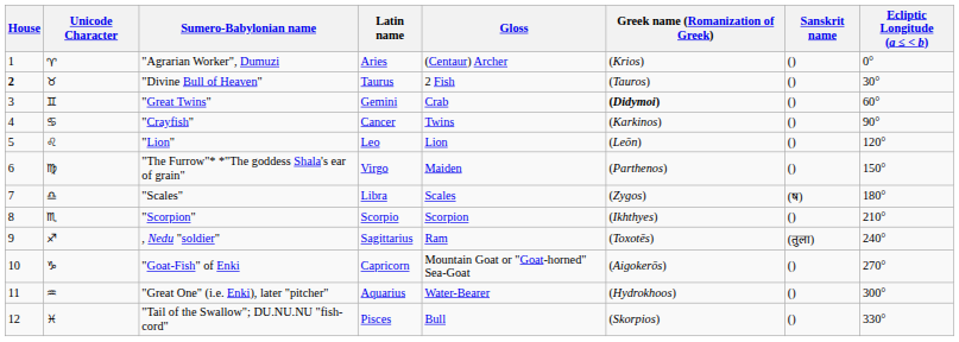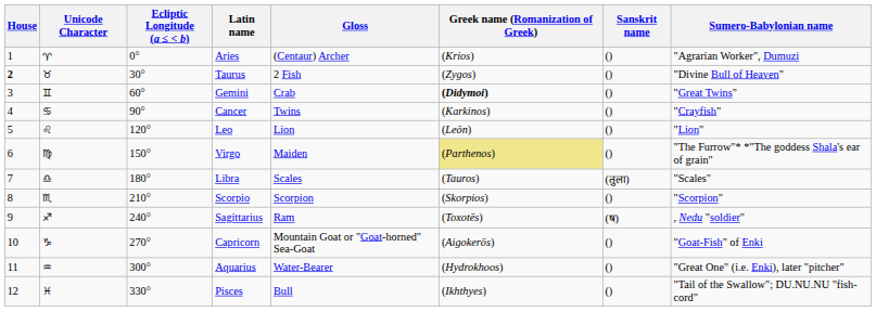 <table class="wikitable">
 <tr>
 <th><a href='#'>House</a></th>
 <th><a href='#'>Unicode Character</a></th>
-<th><a href='#'>Sumero-Babylonian name</a></th>
+<th><a href='#'>Ecliptic Longitude<br>(<em>a</em> ≤  < <em>b</em>)</a></th>
 <th>Latin name</th>
 <th><a href='#'>Gloss</a></th>
 <th>Greek name (<a href='#'>Romanization of Greek</a>)</th>
 <th><a href='#'>Sanskrit name</a></th>
-<th><a href='#'>Ecliptic Longitude<br>(<em>a</em> ≤  < <em>b</em>)</a></th>
+<th><a href='#'>Sumero-Babylonian name</a></th>
 </tr>
 <tr>
 <td>1</td>
 <td>♈︎︎</td>
-<td>  "Agrarian Worker", <a href='#'>Dumuzi</a></td>
+<td>0°</td>
 <td><a href='#'>Aries</a></td>
 <td>(<a href='#'>Centaur</a>) <a href='#'>Archer</a></td>
 <td> (<em>Krios</em>)</td>
 <td> ()</td>
-<td>0°</td>
+<td>  "Agrarian Worker", <a href='#'>Dumuzi</a></td>
 </tr>
 <tr>
 <td><strong>2</strong></td>
 <td>♉︎︎</td>
-<td> "Divine <a href='#'>Bull of Heaven</a>"</td>
+<td>30°</td>
 <td><a href='#'>Taurus</a></td>
 <td>2 <a href='#'>Fish</a></td>
-<td> (<em>Tauros</em>)</td>
+<td> (<em>Zygos</em>)</td>
 <td> ()</td>
-<td>30°</td>
+<td> "Divine <a href='#'>Bull of Heaven</a>"</td>
 </tr>
 <tr>
 <td>3</td>
 <td>♊︎︎</td>
-<td> "<a href='#'>Great Twins</a>"</td>
+<td>60°</td>
 <td><a href='#'>Gemini</a></td>
 <td><a href='#'>Crab</a></td>
 <td><strong> (<em>Didymoi</em>)</strong></td>
 <td> ()</td>
-<td>60°</td>
+<td> "<a href='#'>Great Twins</a>"</td>
 </tr>
 <tr>
 <td>4</td>
 <td>♋︎︎</td>
-<td>  "<a href='#'>Crayfish</a>"</td>
+<td>90°</td>
 <td><a href='#'>Cancer</a></td>
 <td><a href='#'>Twins</a></td>
 <td> (<em>Karkinos</em>)</td>
 <td> ()</td>
-<td>90°</td>
+<td>  "<a href='#'>Crayfish</a>"</td>
 </tr>
 <tr>
 <td>5</td>
 <td>♌︎︎</td>
-<td> "<a href='#'>Lion</a>"</td>
+<td>120°</td>
 <td><a href='#'>Leo</a></td>
 <td><a href='#'>Lion</a></td>
 <td> (<em>Leōn</em>)</td>
 <td> ()</td>
-<td>120°</td>
+<td> "<a href='#'>Lion</a>"</td>
 </tr>
 <tr>
 <td>6</td>
 <td>♍︎︎</td>
-<td> "The Furrow"* *"The goddess <a href='#'>Shala</a>'s ear of grain"</td>
+<td>150°</td>
 <td><a href='#'>Virgo</a></td>
 <td><a href='#'>Maiden</a></td>
-<td> (<em>Parthenos</em>)</td>
+<td style="background: khaki;"> (<em>Parthenos</em>)</td>
 <td> ()</td>
-<td>150°</td>
+<td> "The Furrow"* *"The goddess <a href='#'>Shala</a>'s ear of grain"</td>
 </tr>
 <tr>
 <td>7</td>
 <td>♎︎︎</td>
-<td> "Scales"</td>
+<td>180°</td>
 <td><a href='#'>Libra</a></td>
 <td><a href='#'>Scales</a></td>
-<td> (<em>Zygos</em>)</td>
-<td> (ष)</td>
-<td>180°</td>
+<td> (<em>Tauros</em>)</td>
+<td> (तुला)</td>
+<td> "Scales"</td>
 </tr>
 <tr>
 <td>8</td>
 <td>♏︎︎</td>
-<td>  "<a href='#'>Scorpion</a>"</td>
+<td>210°</td>
 <td><a href='#'>Scorpio</a></td>
 <td><a href='#'>Scorpion</a></td>
-<td> (<em>Ikhthyes</em>)</td>
+<td> (<em>Skorpios</em>)</td>
 <td> ()</td>
-<td>210°</td>
+<td>  "<a href='#'>Scorpion</a>"</td>
 </tr>
 <tr>
 <td>9</td>
 <td>♐︎︎</td>
-<td>, <em><a href='#'>Nedu</a></em> "<a href='#'>soldier</a>"</td>
+<td>240°</td>
 <td><a href='#'>Sagittarius</a></td>
 <td><a href='#'>Ram</a></td>
 <td> (<em>Toxotēs</em>)</td>
-<td> (तुला)</td>
-<td>240°</td>
+<td> (ष)</td>
+<td>, <em><a href='#'>Nedu</a></em> "<a href='#'>soldier</a>"</td>
 </tr>
 <tr>
 <td>10</td>
 <td>♑︎︎</td>
-<td> "<a href='#'>Goat-Fish</a>" of <a href='#'>Enki</a></td>
+<td>270°</td>
 <td><a href='#'>Capricorn</a></td>
 <td>Mountain Goat or "<a href='#'>Goat</a>-horned" Sea-Goat</td>
 <td> (<em>Aigokerōs</em>)</td>
 <td> ()</td>
-<td>270°</td>
+<td> "<a href='#'>Goat-Fish</a>" of <a href='#'>Enki</a></td>
 </tr>
 <tr>
 <td>11</td>
 <td>♒︎︎</td>
-<td> "Great One" (i.e. <a href='#'>Enki</a>), later <em></em> "pitcher"</td>
+<td>300°</td>
 <td><a href='#'>Aquarius</a></td>
 <td><a href='#'>Water-Bearer</a></td>
 <td> (<em>Hydrokhoos</em>)</td>
 <td> ()</td>
-<td>300°</td>
+<td> "Great One" (i.e. <a href='#'>Enki</a>), later <em></em> "pitcher"</td>
 </tr>
 <tr>
 <td>12</td>
 <td>♓︎︎</td>
-<td>  "Tail of the Swallow"; DU.NU.NU "fish-cord"</td>
+<td>330°</td>
 <td><a href='#'>Pisces</a></td>
 <td><a href='#'>Bull</a></td>
-<td> (<em>Skorpios</em>)</td>
+<td> (<em>Ikhthyes</em>)</td>
 <td> ()</td>
-<td>330°</td>
+<td>  "Tail of the Swallow"; DU.NU.NU "fish-cord"</td>
 </tr>
 </table>
